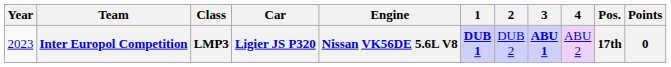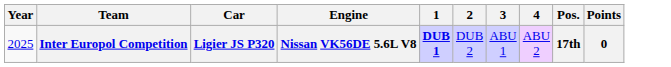 <table class="wikitable" style="text-align:center; font-size:85%">
 <tr>
 <th>Year</th>
 <th>Team</th>
-<th>Class</th>
 <th>Car</th>
 <th>Engine</th>
 <th>1</th>
 <th>2</th>
 <th>3</th>
 <th>4</th>
 <th>Pos.</th>
 <th>Points</th>
 </tr>
 <tr>
-<td><a href='#'>2023</a></td>
+<td><a href='#'>2025</a></td>
 <th nowrap><a href='#'>Inter Europol Competition</a></th>
-<th>LMP3</th>
 <th nowrap><a href='#'>Ligier JS P320</a></th>
 <th nowrap><a href='#'>Nissan</a> <a href='#'>VK56DE</a> 5.6L V8</th>
 <td style="background:#CFCFFF;"><strong><a href='#'>DUB<br>1</a><br></strong></td>
 <td style="background:#CFCFFF;"><a href='#'>DUB<br>2</a><br></td>
-<td style="background:#CFCFFF;"><strong><a href='#'>ABU<br>1</a><br></strong></td>
+<td style="background:#CFCFFF;"><a href='#'>ABU<br>1</a><br></td>
 <td style="background:#EFCFFF;"><a href='#'>ABU<br>2</a><br></td>
 <th>17th</th>
 <th>0</th>
 </tr>
 </table>
